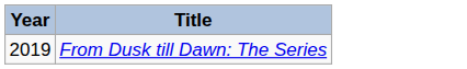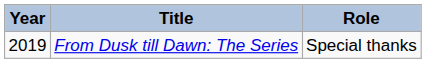 <table class="wikitable" style="font-size:95%;">
 <tr>
 <th style="background:#B0C4DE;">Year</th>
 <th style="background:#B0C4DE;">Title</th>
+<th style="background:#B0C4DE;">Role</th>
 </tr>
 <tr>
 <td>2019</td>
 <td><em><a href='#'>From Dusk till Dawn: The Series</a></em></td>
+<td>Special thanks</td>
 </tr>
 </table>
